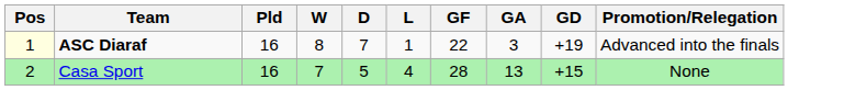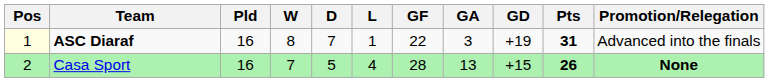 <table class="wikitable" style="text-align: center;">
 <tr>
 <th style="width: 40px;">Pos</th>
 <th style="width: 170px;">Team</th>
 <th style="width: 45px;">Pld</th>
 <th style="width: 35px;">W</th>
 <th style="width: 35px;">D</th>
 <th style="width: 35px;">L</th>
 <th style="width: 45px;">GF</th>
 <th style="width: 45px;">GA</th>
 <th style="width: 45px;">GD</th>
+<th style="width: 45px;">Pts</th>
 <th style="width: 300 px;">Promotion/Relegation</th>
 </tr>
 <tr>
 <td style="background: lightyellow;">1</td>
 <td style="text-align: left;"><strong>ASC Diaraf</strong></td>
 <td>16</td>
 <td>8</td>
 <td>7</td>
 <td>1</td>
 <td>22</td>
 <td>3</td>
 <td>+19</td>
+<td><strong>31</strong></td>
 <td>Advanced into the finals</td>
 </tr>
 <tr style="background:#ACF1AF;">
 <td>2</td>
 <td style="text-align: left;"><a href='#'>Casa Sport</a></td>
 <td>16</td>
 <td>7</td>
 <td>5</td>
 <td>4</td>
 <td>28</td>
 <td>13</td>
 <td>+15</td>
-<td>None</td>
+<td><strong>26</strong></td>
+<td><strong>None</strong></td>
 </tr>
 </table>
